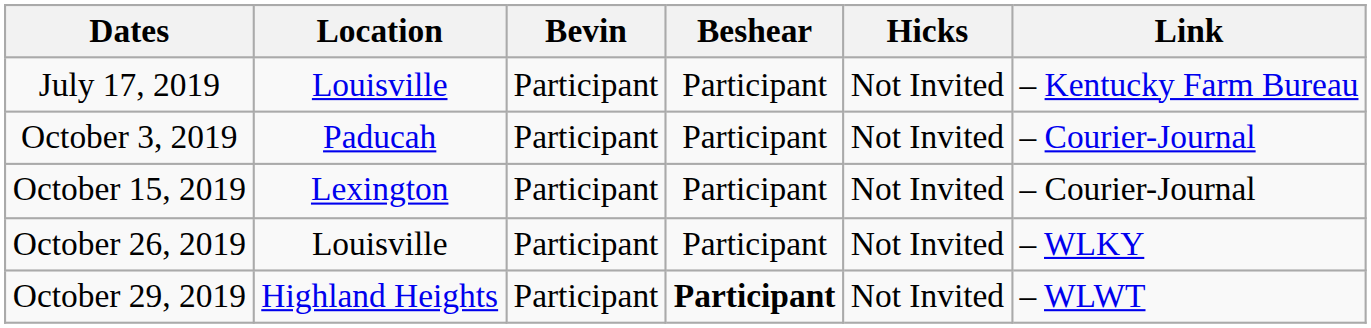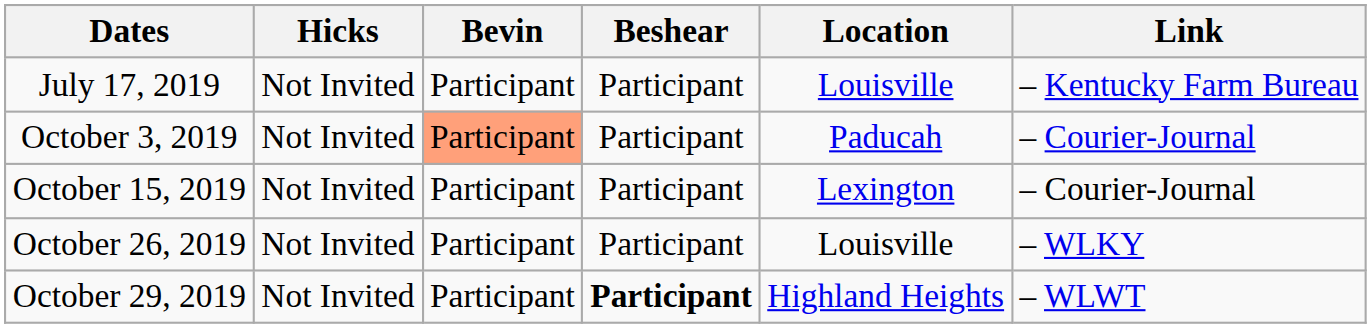 <table class="wikitable" style="text-align:center">
 <tr>
 <th>Dates</th>
-<th>Location</th>
+<th>Hicks</th>
 <th>Bevin</th>
 <th>Beshear</th>
-<th>Hicks</th>
+<th>Location</th>
 <th>Link</th>
 </tr>
 <tr>
 <td>July 17, 2019</td>
-<td><a href='#'>Louisville</a></td>
+<td>Not Invited</td>
 <td>Participant</td>
 <td>Participant</td>
-<td>Not Invited</td>
+<td><a href='#'>Louisville</a></td>
 <td align=left> – <a href='#'>Kentucky Farm Bureau</a></td>
 </tr>
 <tr>
 <td>October 3, 2019</td>
+<td>Not Invited</td>
+<td style="background: lightsalmon;">Participant</td>
+<td>Participant</td>
 <td><a href='#'>Paducah</a></td>
-<td>Participant</td>
-<td>Participant</td>
-<td>Not Invited</td>
 <td align=left> – <a href='#'>Courier-Journal</a></td>
 </tr>
 <tr>
 <td>October 15, 2019</td>
-<td><a href='#'>Lexington</a></td>
+<td>Not Invited</td>
 <td>Participant</td>
 <td>Participant</td>
-<td>Not Invited</td>
+<td><a href='#'>Lexington</a></td>
 <td align=left> – Courier-Journal</td>
 </tr>
 <tr>
 <td>October 26, 2019</td>
-<td>Louisville</td>
+<td>Not Invited</td>
 <td>Participant</td>
 <td>Participant</td>
-<td>Not Invited</td>
+<td>Louisville</td>
 <td align=left> – <a href='#'>WLKY</a></td>
 </tr>
 <tr>
 <td>October 29, 2019</td>
-<td><a href='#'>Highland Heights</a></td>
+<td>Not Invited</td>
 <td>Participant</td>
 <td><strong>Participant</strong></td>
-<td>Not Invited</td>
+<td><a href='#'>Highland Heights</a></td>
 <td align=left> – <a href='#'>WLWT</a></td>
 </tr>
 </table>
